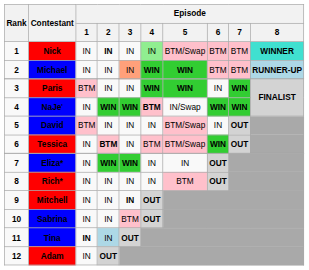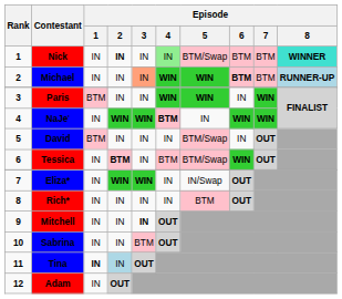 <table class="wikitable" style="text-align: center; font-size: 8.5pt; line-height:20px;">
 <tr>
 <th rowspan="2">Rank</th>
 <th rowspan="2">Contestant</th>
 <th colspan=8>Episode</th>
 </tr>
 <tr>
 <th>1</th>
 <th>2</th>
 <th colspan=1>3</th>
 <th colspan=1>4</th>
 <th>5</th>
 <th>6</th>
 <th>7</th>
 <th>8</th>
 </tr>
 <tr>
 <td><strong>1</strong></td>
 <td style="background:red"><span><strong>Nick</strong></span></td>
 <td>IN</td>
 <td><strong>IN</strong></td>
 <td>IN</td>
 <td style="background: lightgreen;">IN</td>
 <td style="background:pink;">BTM/Swap</td>
 <td style="background:pink;">BTM</td>
 <td style="background:pink;">BTM</td>
 <td style="background:turquoise;"><strong>WINNER</strong></td>
 </tr>
 <tr>
 <td><strong>2</strong></td>
 <td style="background:blue"><span><strong>Michael</strong></span></td>
 <td>IN</td>
 <td>IN</td>
 <td style="background: lightsalmon;">IN</td>
 <td style="background:limegreen;"><strong>WIN</strong></td>
 <td style="background:limegreen;"><strong>WIN</strong></td>
-<td style="background:pink;">BTM</td>
+<td style="background:pink;"><strong>BTM</strong></td>
 <td style="background:pink;">BTM</td>
 <td style="background:lightblue;"><strong>RUNNER-UP</strong></td>
 </tr>
 <tr>
 </tr>
 <tr>
 <td><strong>3</strong></td>
 <td style="background:red"><span><strong>Paris</strong></span></td>
 <td style="background:pink;">BTM</td>
 <td>IN</td>
 <td>IN</td>
 <td style="background:limegreen;"><strong>WIN</strong></td>
 <td style="background:limegreen;"><strong>WIN</strong></td>
 <td>IN</td>
 <td style="background:limegreen;"><strong>WIN</strong></td>
 <td rowspan="2" style="background:lightgray;"><strong>FINALIST</strong></td>
 </tr>
 <tr>
 <td><strong>4</strong></td>
 <td style="background:blue"><span><strong>NaJe</strong>'</span></td>
 <td>IN</td>
 <td style="background:limegreen;"><strong>WIN</strong></td>
 <td style="background:limegreen;"><strong>WIN</strong></td>
 <td style="background:pink;"><strong>BTM</strong></td>
-<td>IN/Swap</td>
+<td>IN</td>
 <td style="background:limegreen;"><strong>WIN</strong></td>
 <td style="background:limegreen;"><strong>WIN</strong></td>
 </tr>
 <tr>
 <td><strong>5</strong></td>
 <td style="background:blue"><span><strong>David</strong></span></td>
 <td style="background:pink;">BTM</td>
 <td>IN</td>
 <td>IN</td>
 <td>IN</td>
 <td style="background:pink;">BTM/Swap</td>
 <td>IN</td>
 <td style="background:lightgrey;"><strong>OUT</strong></td>
 <td colspan="8" style="background:darkgrey;"></td>
 </tr>
 <tr>
 <td><strong>6</strong></td>
 <td style="background:red"><span><strong>Tessica</strong></span></td>
 <td>IN</td>
 <td style="background:pink;"><strong>BTM</strong></td>
 <td>IN</td>
 <td style="background:pink;">BTM</td>
 <td style="background:pink;">BTM/Swap</td>
 <td style="background:limegreen;"><strong>WIN</strong></td>
 <td style="background:lightgrey;"><strong>OUT</strong></td>
 <td colspan="8" style="background:darkgrey;"></td>
 </tr>
 <tr>
 </tr>
 <tr>
 <td><strong>7</strong></td>
 <td style="background:Blue"><span><strong>Eliza*</strong></span></td>
 <td>IN</td>
 <td style="background:limegreen;"><strong>WIN</strong></td>
 <td style="background:limegreen;"><strong>WIN</strong></td>
 <td>IN</td>
-<td>IN</td>
+<td>IN/Swap</td>
 <td style="background:lightgrey;"><strong>OUT</strong></td>
 <td colspan="8" style="background:darkgrey;"></td>
 </tr>
 <tr>
 <td><strong>8</strong></td>
 <td style="background:Red"><span><strong>Rich*</strong></span></td>
 <td>IN</td>
 <td>IN</td>
 <td>IN</td>
 <td>IN</td>
 <td style="background:pink;">BTM</td>
 <td style="background:lightgrey;"><strong>OUT</strong></td>
 <td colspan="8" style="background:darkgrey;"></td>
 </tr>
 <tr>
 <td><strong>9</strong></td>
 <td style="background:red"><span><strong>Mitchell</strong></span></td>
 <td>IN</td>
 <td>IN</td>
 <td><strong>IN</strong></td>
 <td style="background:lightgrey;"><strong>OUT</strong></td>
 <td colspan="8" style="background:darkgrey;"></td>
 </tr>
 <tr>
 <td><strong>10</strong></td>
 <td style="background:blue"><span><strong>Sabrina</strong></span></td>
 <td>IN</td>
 <td>IN</td>
 <td style="background:pink;">BTM</td>
 <td style="background:lightgrey;"><strong>OUT</strong></td>
 <td colspan="8" style="background:darkgrey;"></td>
 </tr>
 <tr>
 <td><strong>11</strong></td>
 <td style="background:blue"><span><strong>Tina</strong></span></td>
 <td><strong>IN</strong></td>
 <td style="background: lightblue;">IN</td>
 <td style="background:lightgrey;"><strong>OUT</strong></td>
 <td colspan="8" style="background:darkgrey;"></td>
 </tr>
 <tr>
 <td><strong>12</strong></td>
 <td style="background:red"><span><strong>Adam</strong></span></td>
 <td>IN</td>
 <td style="background:lightgrey;"><strong>OUT</strong></td>
 <td colspan="8" style="background:darkgrey;"></td>
 </tr>
 </table>
